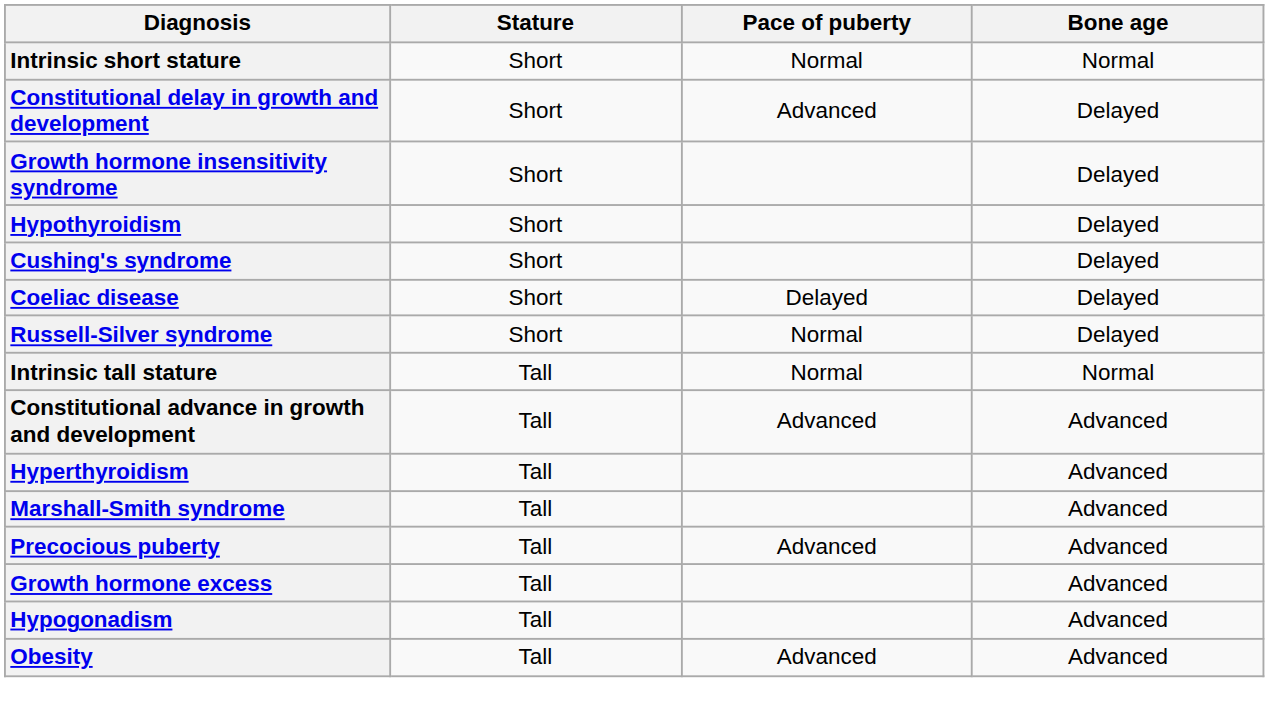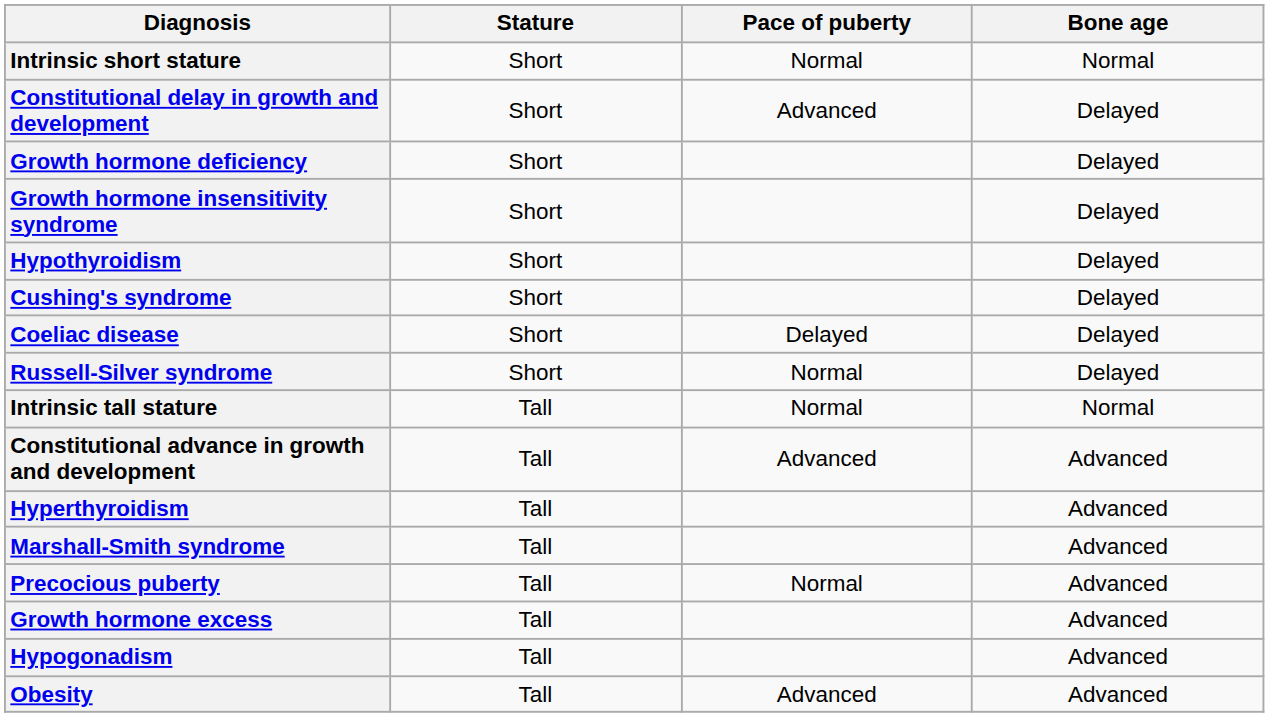 <table class="wikitable plainrowheaders" style="text-align:center;font-size: 9pt">
 <tr>
 <th scope="col" width="200">Diagnosis</th>
 <th scope="col" width="150">Stature</th>
 <th scope="col" width="150">Pace of puberty</th>
 <th scope="col" width="150">Bone age</th>
 </tr>
 <tr>
 <th scope="row" style=text-align:left>Intrinsic short stature</th>
 <td align=center>Short</td>
 <td>Normal</td>
 <td>Normal</td>
 </tr>
 <tr>
 <th scope="row" style=text-align:left><a href='#'>Constitutional delay in growth and development</a></th>
 <td align=center>Short</td>
 <td>Advanced</td>
+<td>Delayed</td>
+</tr>
+<tr>
+<th scope="row" style=text-align:left><a href='#'>Growth hormone deficiency</a></th>
+<td align=center>Short</td>
+<td></td>
 <td>Delayed</td>
 </tr>
 <tr>
 <th scope="row" style=text-align:left><a href='#'>Growth hormone insensitivity syndrome</a></th>
 <td align=center>Short</td>
 <td></td>
 <td>Delayed</td>
 </tr>
 <tr>
 <th scope="row" style=text-align:left><a href='#'>Hypothyroidism</a></th>
 <td align=center>Short</td>
 <td></td>
 <td>Delayed</td>
 </tr>
 <tr>
 <th scope="row" style=text-align:left><a href='#'>Cushing's syndrome</a></th>
 <td align=center>Short</td>
 <td></td>
 <td>Delayed</td>
 </tr>
 <tr>
 <th scope="row" style=text-align:left><a href='#'>Coeliac disease</a></th>
 <td align=center>Short</td>
 <td>Delayed</td>
 <td>Delayed</td>
 </tr>
 <tr>
 <th scope="row" style=text-align:left><a href='#'>Russell-Silver syndrome</a></th>
 <td align=center>Short</td>
 <td>Normal</td>
 <td>Delayed</td>
 </tr>
 <tr>
 <th scope="row" style=text-align:left>Intrinsic tall stature</th>
 <td align=center>Tall</td>
 <td>Normal</td>
 <td>Normal</td>
 </tr>
 <tr>
 <th scope="row" style=text-align:left>Constitutional advance in growth and development</th>
 <td align=center>Tall</td>
 <td>Advanced</td>
 <td>Advanced</td>
 </tr>
 <tr>
 <th scope="row" style=text-align:left><a href='#'>Hyperthyroidism</a></th>
 <td align=center>Tall</td>
 <td></td>
 <td>Advanced</td>
 </tr>
 <tr>
 <th scope="row" style=text-align:left><a href='#'>Marshall-Smith syndrome</a></th>
 <td align=center>Tall</td>
 <td></td>
 <td>Advanced</td>
 </tr>
 <tr>
 <th scope="row" style=text-align:left><a href='#'>Precocious puberty</a></th>
 <td align=center>Tall</td>
-<td>Advanced</td>
+<td>Normal</td>
 <td>Advanced</td>
 </tr>
 <tr>
 <th scope="row" style=text-align:left><a href='#'>Growth hormone excess</a></th>
 <td align=center>Tall</td>
 <td></td>
 <td>Advanced</td>
 </tr>
 <tr>
 <th scope="row" style=text-align:left><a href='#'>Hypogonadism</a></th>
 <td align=center>Tall</td>
 <td></td>
 <td>Advanced</td>
 </tr>
 <tr>
 <th scope="row" style=text-align:left><a href='#'>Obesity</a></th>
 <td align=center>Tall</td>
 <td>Advanced</td>
 <td>Advanced</td>
 </tr>
 </table>
